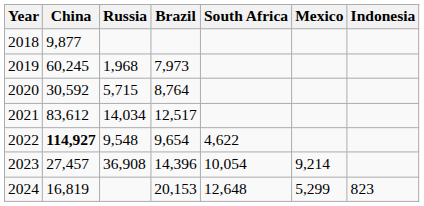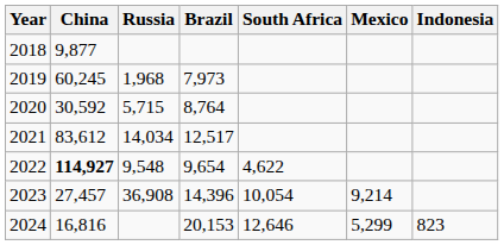 <table class="wikitable">
 <tr>
 <th>Year</th>
 <th>China</th>
 <th>Russia</th>
 <th>Brazil</th>
 <th>South Africa</th>
 <th>Mexico</th>
 <th>Indonesia</th>
 </tr>
 <tr>
 <td>2018</td>
 <td>9,877</td>
 <td></td>
 <td></td>
 <td></td>
 <td></td>
 <td></td>
 </tr>
 <tr>
 <td>2019</td>
 <td>60,245</td>
 <td>1,968</td>
 <td>7,973</td>
 <td></td>
 <td></td>
 <td></td>
 </tr>
 <tr>
 <td>2020</td>
 <td>30,592</td>
 <td>5,715</td>
 <td>8,764</td>
 <td></td>
 <td></td>
 <td></td>
 </tr>
 <tr>
 <td>2021</td>
 <td>83,612</td>
 <td>14,034</td>
 <td>12,517</td>
 <td></td>
 <td></td>
 <td></td>
 </tr>
 <tr>
 <td>2022</td>
 <td><strong>114,927</strong></td>
 <td>9,548</td>
 <td>9,654</td>
 <td>4,622</td>
 <td></td>
 <td></td>
 </tr>
 <tr>
 <td>2023</td>
 <td>27,457</td>
 <td>36,908</td>
 <td>14,396</td>
 <td>10,054</td>
 <td>9,214</td>
 <td></td>
 </tr>
 <tr>
 <td>2024</td>
-<td>16,819</td>
+<td>16,816</td>
 <td></td>
 <td>20,153</td>
-<td>12,648</td>
+<td>12,646</td>
 <td>5,299</td>
 <td>823</td>
 </tr>
 </table>
